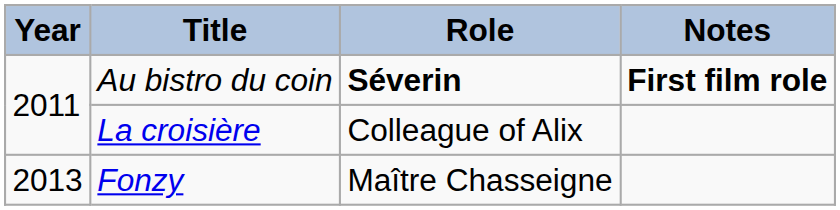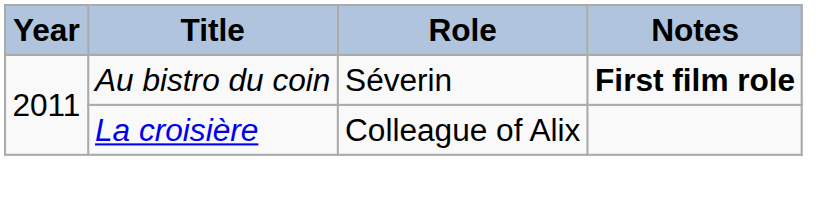 <table class="wikitable" style="font-size: 95%;">
 <tr>
 <th style="background:#B0C4DE;">Year</th>
 <th style="background:#B0C4DE;">Title</th>
 <th style="background:#B0C4DE;">Role</th>
 <th style="background:#B0C4DE;">Notes</th>
 </tr>
 <tr>
 <td rowspan="2">2011</td>
 <td><em>Au bistro du coin</em></td>
-<td><strong>Séverin</strong></td>
+<td>Séverin</td>
 <td><strong>First film role</strong></td>
 </tr>
 <tr>
 <td><em><a href='#'>La croisière</a></em></td>
 <td>Colleague of Alix</td>
 <td></td>
 </tr>
-<tr>
-<td>2013</td>
-<td><em><a href='#'>Fonzy</a></em></td>
-<td>Maître Chasseigne</td>
-<td></td>
-</tr>
 </table>
